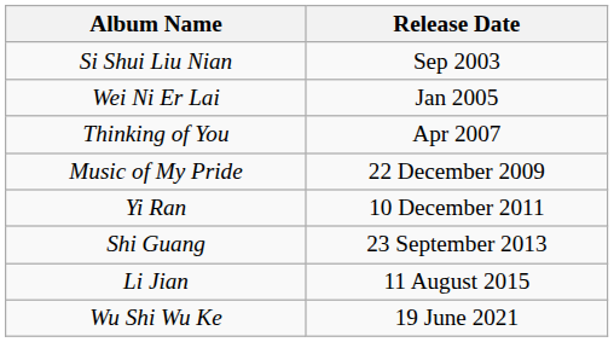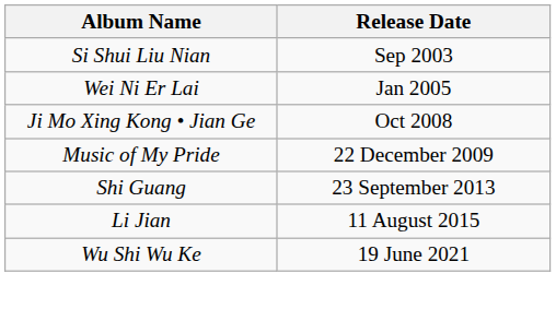 <table class="wikitable" style=text-align:center>
 <tr>
 <th width="200px">Album Name</th>
 <th width="200px">Release Date</th>
 </tr>
 <tr>
 <td><em>Si Shui Liu Nian</em></td>
 <td>Sep 2003</td>
 </tr>
 <tr>
 <td><em>Wei Ni Er Lai</em></td>
 <td>Jan 2005</td>
 </tr>
 <tr>
-<td><em>Thinking of You</em></td>
-<td>Apr 2007</td>
+<td><em>Ji Mo Xing Kong • Jian Ge</em></td>
+<td>Oct 2008</td>
 </tr>
 <tr>
 <td><em>Music of My Pride</em></td>
 <td>22 December 2009</td>
-</tr>
-<tr>
-<td><em>Yi Ran</em></td>
-<td>10 December 2011</td>
 </tr>
 <tr>
 <td><em>Shi Guang</em></td>
 <td>23 September 2013</td>
 </tr>
 <tr>
 <td><em>Li Jian</em></td>
 <td>11 August 2015</td>
 </tr>
 <tr>
 <td><em>Wu Shi Wu Ke</em></td>
 <td>19 June 2021</td>
 </tr>
 </table>
